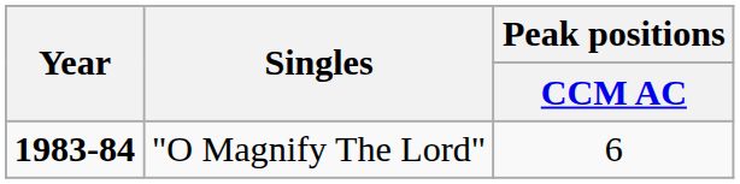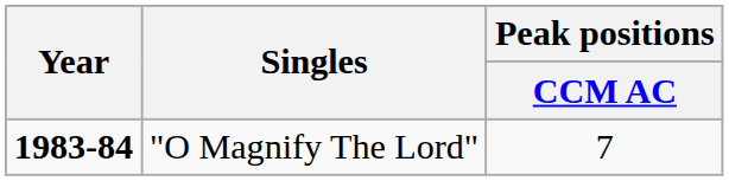 <table class="wikitable">
 <tr>
 <th rowspan="2">Year</th>
 <th rowspan="2">Singles</th>
 <th colspan="1">Peak positions</th>
 </tr>
 <tr>
 <th><a href='#'>CCM AC</a></th>
 </tr>
 <tr>
 <td><strong>1983-84</strong></td>
 <td>"O Magnify The Lord"</td>
-<td align="center">6</td>
+<td align="center">7</td>
 </tr>
 </table>
